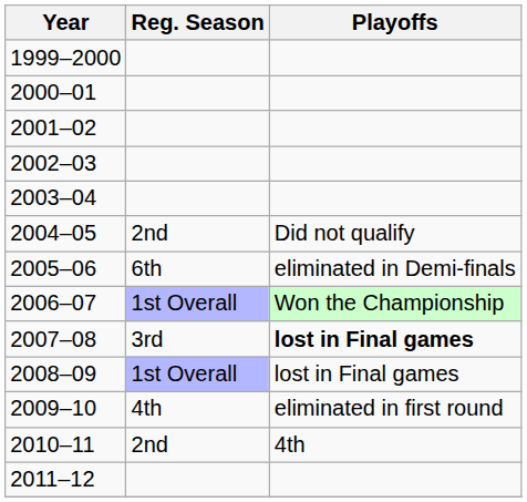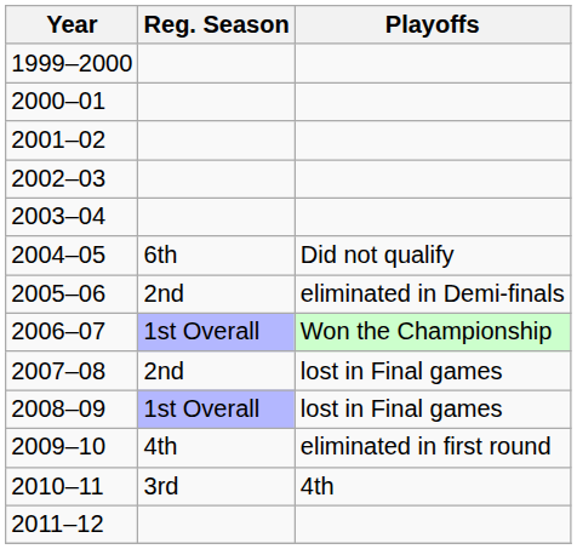 <table class="wikitable">
 <tr>
 <th>Year</th>
 <th>Reg. Season</th>
 <th>Playoffs</th>
 </tr>
 <tr>
 <td>1999–2000</td>
 <td></td>
 <td></td>
 </tr>
 <tr>
 <td>2000–01</td>
 <td></td>
 <td></td>
 </tr>
 <tr>
 <td>2001–02</td>
 <td></td>
 <td></td>
 </tr>
 <tr>
 <td>2002–03</td>
 <td></td>
 <td></td>
 </tr>
 <tr>
 <td>2003–04</td>
 <td></td>
 <td></td>
 </tr>
 <tr>
 <td>2004–05</td>
-<td>2nd</td>
+<td>6th</td>
 <td>Did not qualify</td>
 </tr>
 <tr>
 <td>2005–06</td>
-<td>6th</td>
+<td>2nd</td>
 <td>eliminated in Demi-finals</td>
 </tr>
 <tr>
 <td>2006–07</td>
 <td bgcolor="B3B7FF">1st Overall </td>
 <td bgcolor="CCFFCC">Won the Championship</td>
 </tr>
 <tr>
 <td>2007–08</td>
-<td>3rd</td>
-<td><strong>lost in Final games</strong></td>
+<td>2nd</td>
+<td>lost in Final games</td>
 </tr>
 <tr>
 <td>2008–09</td>
 <td bgcolor="B3B7FF">1st Overall</td>
 <td>lost in Final games</td>
 </tr>
 <tr>
 <td>2009–10</td>
 <td>4th</td>
 <td>eliminated in first round</td>
 </tr>
 <tr>
 <td>2010–11</td>
-<td>2nd</td>
+<td>3rd</td>
 <td>4th</td>
 </tr>
 <tr>
 <td>2011–12</td>
 <td></td>
 <td></td>
 </tr>
 <tr>
 </tr>
 </table>
